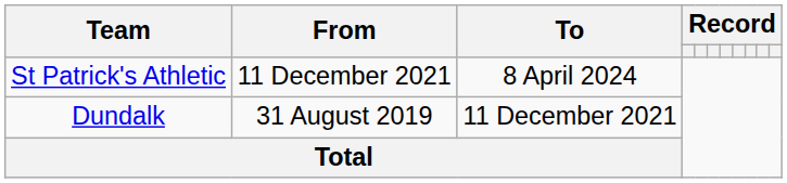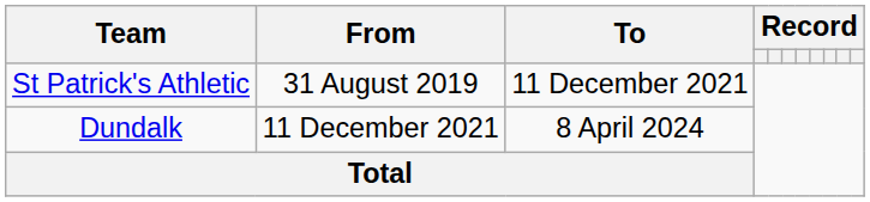 <table class="wikitable" style="text-align: center">
 <tr>
 <th rowspan="2">Team</th>
 <th rowspan="2">From</th>
 <th rowspan="2">To</th>
 <th colspan="8">Record</th>
 </tr>
 <tr>
 <th></th>
 <th></th>
 <th></th>
 <th></th>
 <th></th>
 <th></th>
 <th></th>
 <th></th>
 </tr>
 <tr>
 <td><a href='#'>St Patrick's Athletic</a></td>
-<td>11 December 2021</td>
-<td>8 April 2024<br></td>
+<td>31 August 2019</td>
+<td>11 December 2021<br></td>
 </tr>
 <tr>
 <td><a href='#'>Dundalk</a></td>
-<td>31 August 2019</td>
-<td>11 December 2021<br></td>
+<td>11 December 2021</td>
+<td>8 April 2024<br></td>
 </tr>
 <tr>
 <th colspan="3">Total<br></th>
 </tr>
 </table>
